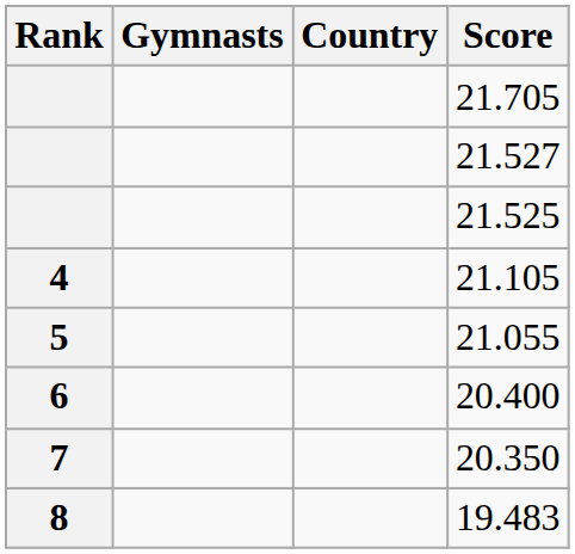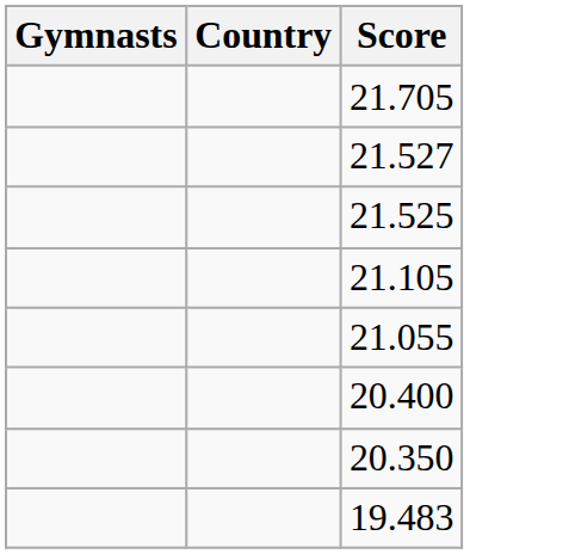 <table class="wikitable sortable">
 <tr>
-<th>Rank</th>
 <th>Gymnasts</th>
 <th>Country</th>
 <th>Score</th>
 </tr>
 <tr>
-<th></th>
 <td></td>
 <td></td>
 <td>21.705</td>
 </tr>
 <tr>
-<th></th>
 <td></td>
 <td></td>
 <td>21.527</td>
 </tr>
 <tr>
-<th></th>
 <td></td>
 <td></td>
 <td>21.525</td>
 </tr>
 <tr>
-<th>4</th>
 <td></td>
 <td></td>
 <td>21.105</td>
 </tr>
 <tr>
-<th>5</th>
 <td></td>
 <td></td>
 <td>21.055</td>
 </tr>
 <tr>
-<th>6</th>
 <td></td>
 <td></td>
 <td>20.400</td>
 </tr>
 <tr>
-<th>7</th>
 <td></td>
 <td></td>
 <td>20.350</td>
 </tr>
 <tr>
-<th>8</th>
 <td></td>
 <td></td>
 <td>19.483</td>
 </tr>
 </table>
